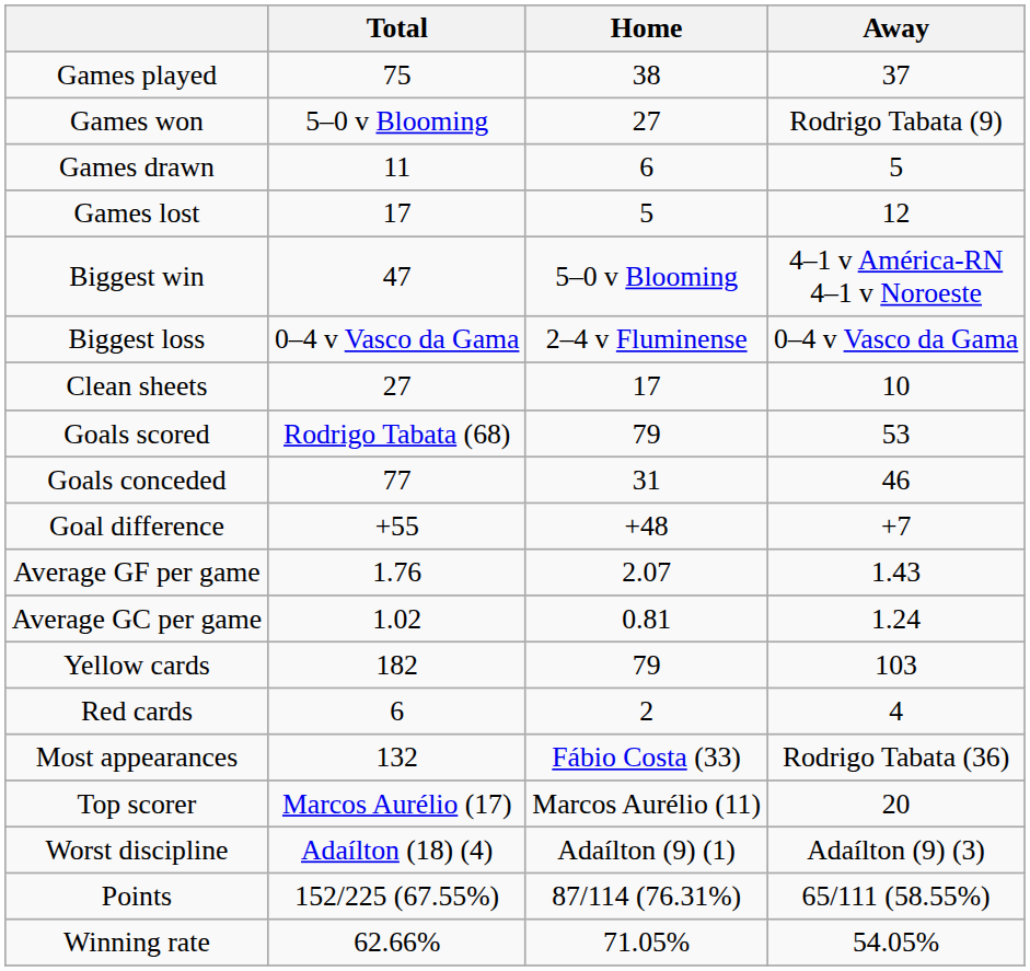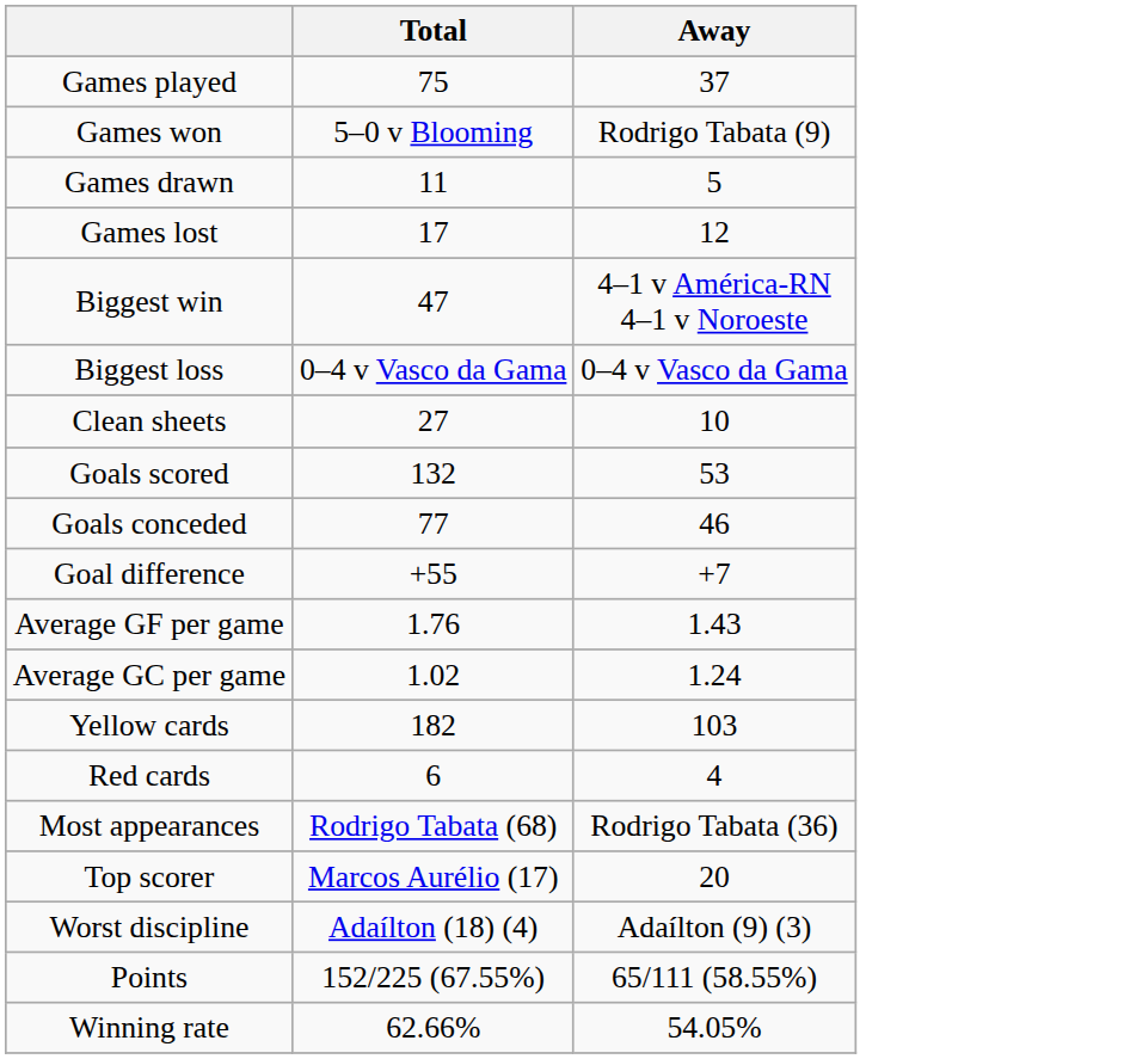 <table class="wikitable" style="font-size:95%; text-align:center">
 <tr>
 <th></th>
 <th>Total</th>
-<th>Home</th>
 <th>Away</th>
 </tr>
 <tr>
 <td>Games played</td>
 <td>75</td>
-<td>38</td>
 <td>37</td>
 </tr>
 <tr>
 <td>Games won</td>
 <td>5–0 v <a href='#'>Blooming</a></td>
-<td>27</td>
 <td>Rodrigo Tabata (9)</td>
 </tr>
 <tr>
 <td>Games drawn</td>
 <td>11</td>
-<td>6</td>
 <td>5</td>
 </tr>
 <tr>
 <td>Games lost</td>
 <td>17</td>
-<td>5</td>
 <td>12</td>
 </tr>
 <tr>
 <td>Biggest win</td>
 <td>47</td>
-<td>5–0 v <a href='#'>Blooming</a></td>
 <td>4–1 v <a href='#'>América-RN</a><br>4–1 v <a href='#'>Noroeste</a></td>
 </tr>
 <tr>
 <td>Biggest loss</td>
 <td>0–4 v <a href='#'>Vasco da Gama</a></td>
-<td>2–4 v <a href='#'>Fluminense</a></td>
 <td>0–4 v <a href='#'>Vasco da Gama</a></td>
 </tr>
 <tr>
 <td>Clean sheets</td>
 <td>27</td>
-<td>17</td>
 <td>10</td>
 </tr>
 <tr>
 <td>Goals scored</td>
-<td><a href='#'>Rodrigo Tabata</a> (68)</td>
-<td>79</td>
+<td>132</td>
 <td>53</td>
 </tr>
 <tr>
 <td>Goals conceded</td>
 <td>77</td>
-<td>31</td>
 <td>46</td>
 </tr>
 <tr>
 <td>Goal difference</td>
 <td>+55</td>
-<td>+48</td>
 <td>+7</td>
 </tr>
 <tr>
 <td>Average GF per game</td>
 <td>1.76</td>
-<td>2.07</td>
 <td>1.43</td>
 </tr>
 <tr>
 <td>Average GC per game</td>
 <td>1.02</td>
-<td>0.81</td>
 <td>1.24</td>
 </tr>
 <tr>
 <td>Yellow cards</td>
 <td>182</td>
-<td>79</td>
 <td>103</td>
 </tr>
 <tr>
 <td>Red cards</td>
 <td>6</td>
-<td>2</td>
 <td>4</td>
 </tr>
 <tr>
 <td>Most appearances</td>
-<td>132</td>
-<td><a href='#'>Fábio Costa</a> (33)</td>
+<td><a href='#'>Rodrigo Tabata</a> (68)</td>
 <td>Rodrigo Tabata (36)</td>
 </tr>
 <tr>
 <td>Top scorer</td>
 <td><a href='#'>Marcos Aurélio</a> (17)</td>
-<td>Marcos Aurélio (11)</td>
 <td>20</td>
 </tr>
 <tr>
 <td>Worst discipline</td>
 <td align=center><a href='#'>Adaílton</a>  (18)  (4)</td>
-<td align=center>Adaílton  (9)  (1)</td>
 <td align=center>Adaílton  (9)  (3)</td>
 </tr>
 <tr>
 <td>Points</td>
 <td>152/225 (67.55%)</td>
-<td>87/114 (76.31%)</td>
 <td>65/111 (58.55%)</td>
 </tr>
 <tr>
 <td>Winning rate</td>
 <td>62.66%</td>
-<td>71.05%</td>
 <td>54.05%</td>
 </tr>
 </table>
